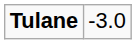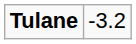 <table class="wikitable" style="border: none;">
 <tr align="center">
 </tr>
 <tr align="center">
 <td><strong>Tulane</strong></td>
-<td>-3.0</td>
+<td>-3.2</td>
 </tr>
 </table>
